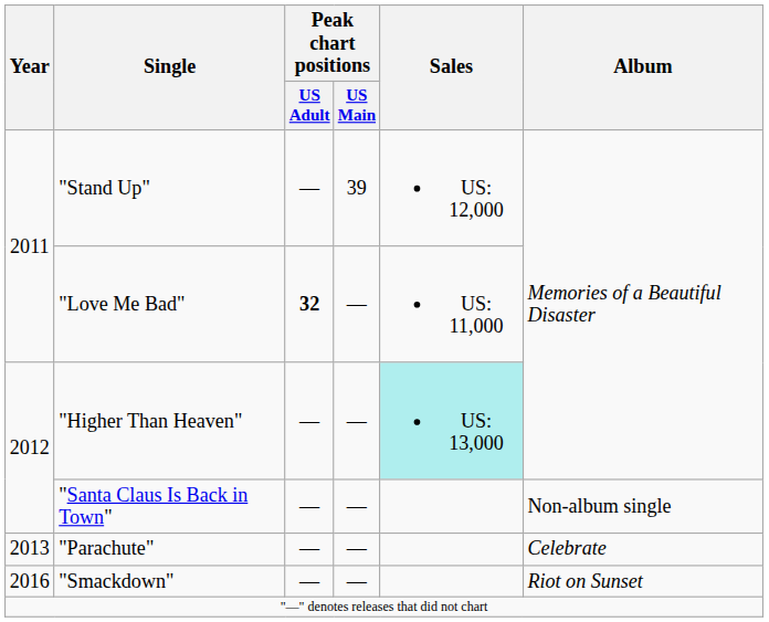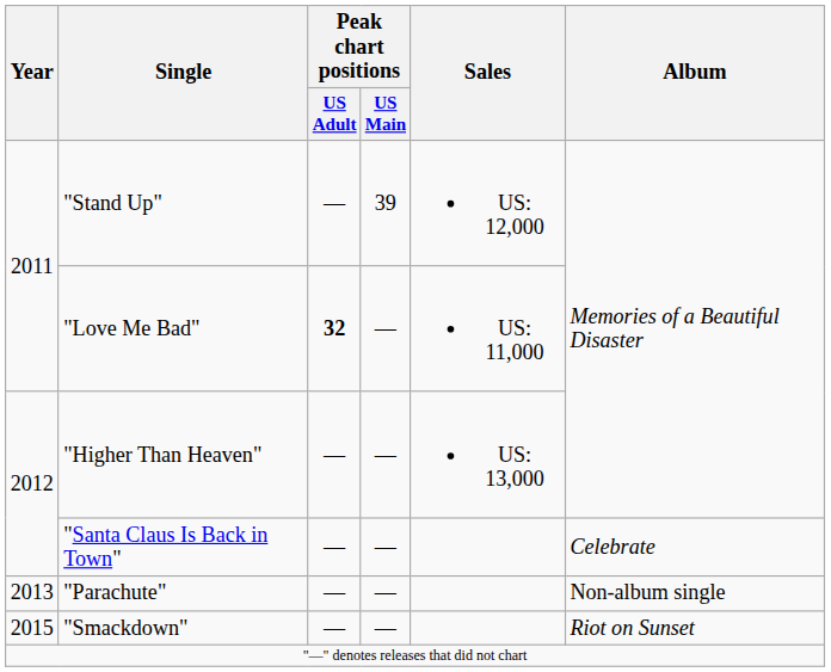 <table class="wikitable plainrowheaders" style="text-align:center;">
 <tr>
 <th rowspan="2">Year</th>
 <th rowspan="2">Single</th>
 <th colspan="2">Peak chart positions</th>
 <th rowspan="2">Sales</th>
 <th rowspan="2">Album</th>
 </tr>
 <tr style="font-size:smaller;">
 <th width="30"><a href='#'>US<br>Adult</a></th>
 <th width="30"><a href='#'>US<br>Main</a></th>
 </tr>
 <tr>
 <td rowspan="2">2011</td>
 <td align="left">"Stand Up"</td>
 <td>—</td>
 <td>39</td>
 <td><br><ul><li>US: 12,000</li></ul></td>
 <td align="left" rowspan="3"><em>Memories of a Beautiful Disaster</em></td>
 </tr>
 <tr>
 <td align="left">"Love Me Bad"</td>
 <td><strong>32</strong></td>
 <td>—</td>
 <td><br><ul><li>US: 11,000</li></ul></td>
 </tr>
 <tr>
 <td rowspan="2">2012</td>
 <td align="left">"Higher Than Heaven"</td>
 <td>—</td>
 <td>—</td>
-<td style="background: paleturquoise;"><br><ul><li>US: 13,000</li></ul></td>
+<td><br><ul><li>US: 13,000</li></ul></td>
 </tr>
 <tr>
 <td align="left">"<a href='#'>Santa Claus Is Back in Town</a>"</td>
 <td>—</td>
 <td>—</td>
 <td></td>
-<td align="left">Non-album single</td>
+<td align="left"><em>Celebrate</em></td>
 </tr>
 <tr>
 <td>2013</td>
 <td align="left">"Parachute"</td>
 <td>—</td>
 <td>—</td>
 <td></td>
-<td align="left"><em>Celebrate</em></td>
+<td align="left">Non-album single</td>
 </tr>
 <tr>
-<td>2016</td>
+<td>2015</td>
 <td align="left">"Smackdown"</td>
 <td>—</td>
 <td>—</td>
 <td></td>
 <td align="left"><em>Riot on Sunset</em></td>
 </tr>
 <tr>
 <td colspan="10" style="font-size:8pt">"—" denotes releases that did not chart</td>
 </tr>
 </table>
